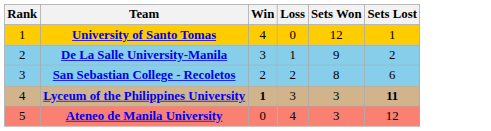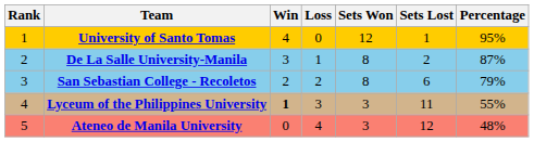 <table class="wikitable" align="center"|>
 <tr>
 <th>Rank</th>
 <th>Team</th>
 <th>Win</th>
 <th>Loss</th>
 <th>Sets Won</th>
 <th>Sets Lost</th>
+<th>Percentage</th>
 </tr>
 <tr style="text-align:center; background:#fc0;">
 <td>1</td>
 <td><strong><a href='#'>University of Santo Tomas</a></strong></td>
 <td>4</td>
 <td>0</td>
 <td>12</td>
 <td>1</td>
+<td>95%</td>
 </tr>
 <tr style="text-align:center; background:skyblue;">
 <td>2</td>
 <td><strong><a href='#'>De La Salle University-Manila</a></strong></td>
 <td>3</td>
 <td>1</td>
-<td>9</td>
+<td>8</td>
 <td>2</td>
+<td>87%</td>
 </tr>
 <tr style="text-align:center; background:skyblue;">
 <td>3</td>
 <td><strong><a href='#'>San Sebastian College - Recoletos</a></strong></td>
 <td>2</td>
 <td>2</td>
 <td>8</td>
 <td>6</td>
+<td>79%</td>
 </tr>
 <tr style="text-align:center; background:tan;">
 <td>4</td>
 <td><strong><a href='#'>Lyceum of the Philippines University</a></strong></td>
 <td><strong>1</strong></td>
 <td>3</td>
 <td>3</td>
-<td><strong>11</strong></td>
+<td>11</td>
+<td>55%</td>
 </tr>
 <tr style="text-align:center; background:salmon;">
 <td>5</td>
 <td><strong><a href='#'>Ateneo de Manila University</a></strong></td>
 <td>0</td>
 <td>4</td>
 <td>3</td>
 <td>12</td>
+<td>48%</td>
 </tr>
 </table>
